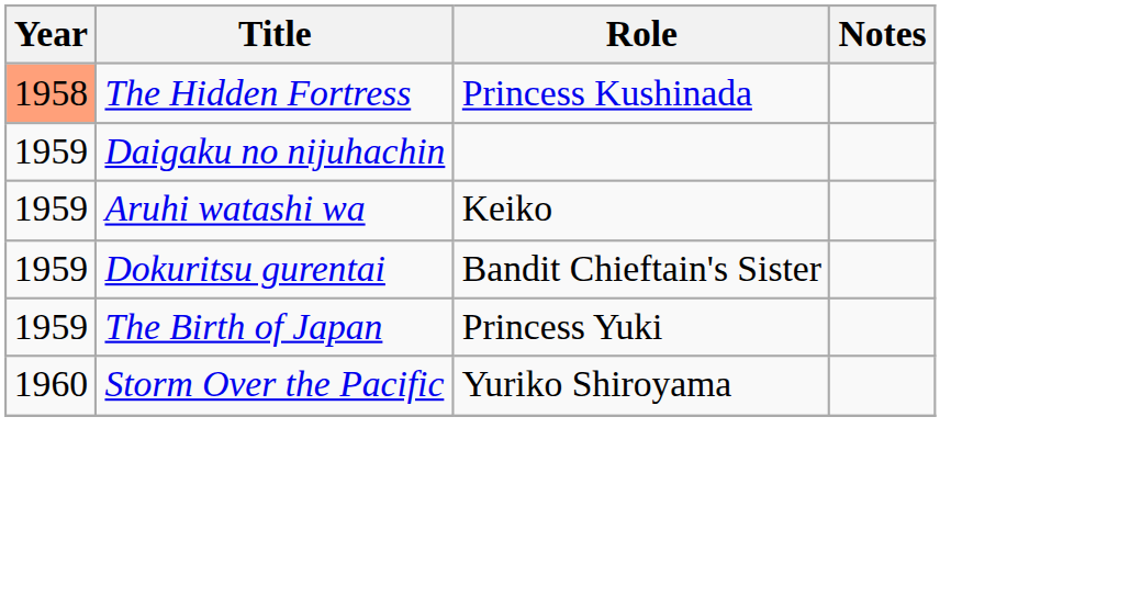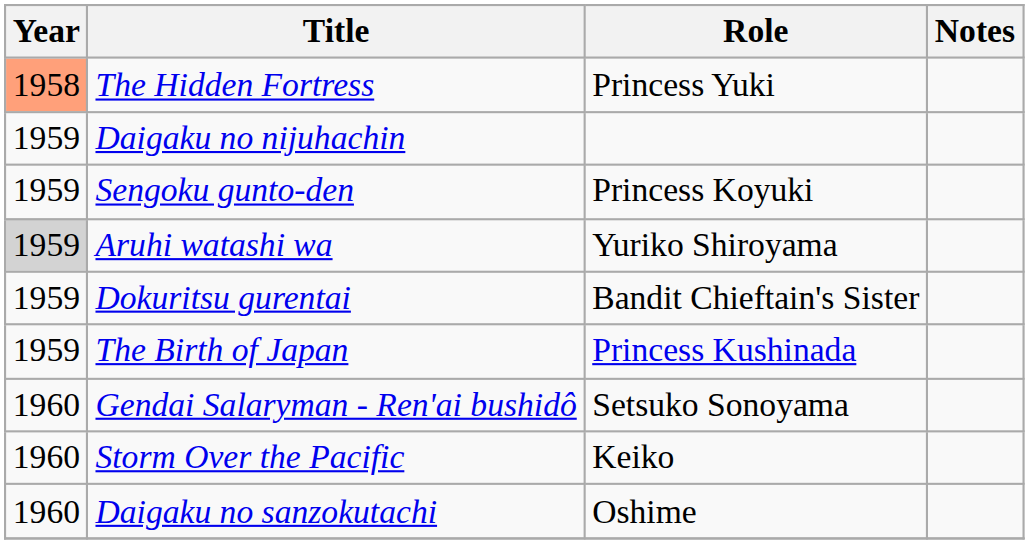 <table class="wikitable sortable">
 <tr>
 <th>Year</th>
 <th>Title</th>
 <th>Role</th>
 <th class="unsortable">Notes</th>
 </tr>
 <tr>
 <td style="background: lightsalmon;">1958</td>
 <td><em><a href='#'>The Hidden Fortress</a></em></td>
-<td><a href='#'>Princess Kushinada</a></td>
+<td>Princess Yuki</td>
 <td></td>
 </tr>
 <tr>
 <td>1959</td>
 <td><em><a href='#'>Daigaku no nijuhachin</a></em></td>
 <td></td>
 <td></td>
 </tr>
 <tr>
 <td>1959</td>
+<td><em><a href='#'>Sengoku gunto-den</a></em></td>
+<td>Princess Koyuki</td>
+<td></td>
+</tr>
+<tr>
+<td style="background: lightgrey;">1959</td>
 <td><em><a href='#'>Aruhi watashi wa</a></em></td>
-<td>Keiko</td>
+<td>Yuriko Shiroyama</td>
 <td></td>
 </tr>
 <tr>
 <td>1959</td>
 <td><em><a href='#'>Dokuritsu gurentai</a></em></td>
 <td>Bandit Chieftain's Sister</td>
 <td></td>
 </tr>
 <tr>
 <td>1959</td>
 <td><em><a href='#'>The Birth of Japan</a></em></td>
-<td>Princess Yuki</td>
+<td><a href='#'>Princess Kushinada</a></td>
+<td></td>
+</tr>
+<tr>
+<td>1960</td>
+<td><em><a href='#'>Gendai Salaryman - Ren'ai bushidô</a></em></td>
+<td>Setsuko Sonoyama</td>
 <td></td>
 </tr>
 <tr>
 <td>1960</td>
 <td><em><a href='#'>Storm Over the Pacific</a></em></td>
-<td>Yuriko Shiroyama</td>
+<td>Keiko</td>
+<td></td>
+</tr>
+<tr>
+<td>1960</td>
+<td><em><a href='#'>Daigaku no sanzokutachi </a></em></td>
+<td>Oshime</td>
 <td></td>
 </tr>
 <tr>
 </tr>
 </table>
